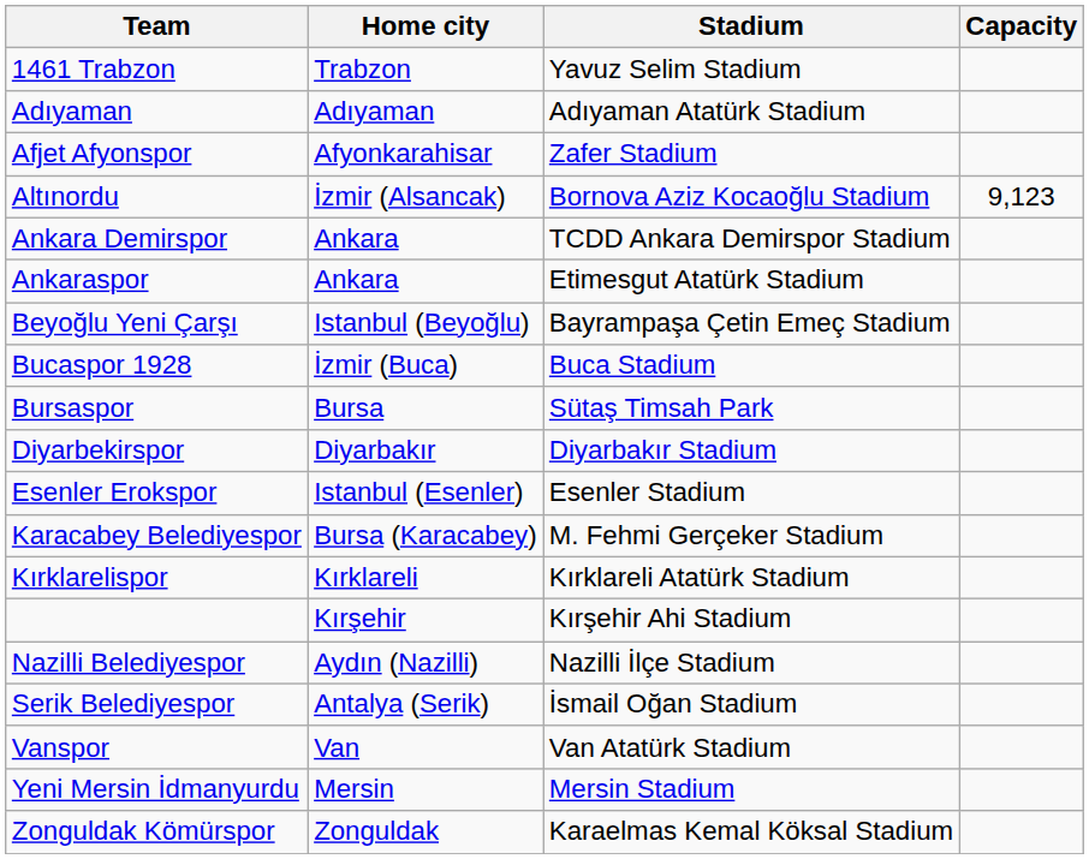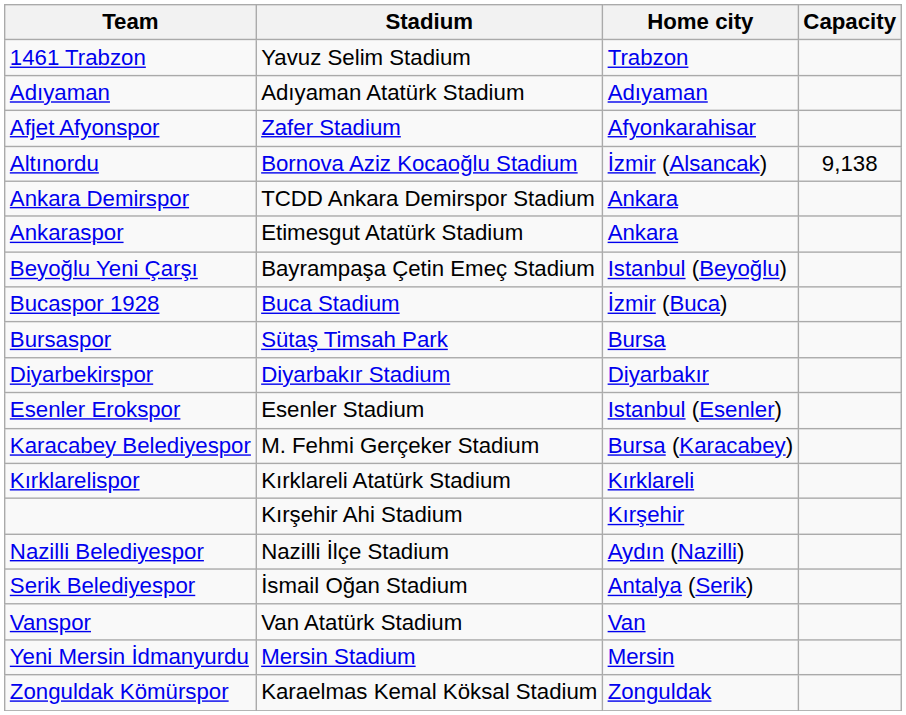 <table class="wikitable sortable" style="text-align: left;">
 <tr>
 <th>Team</th>
+<th>Stadium</th>
 <th>Home city</th>
-<th>Stadium</th>
 <th>Capacity</th>
 </tr>
 <tr>
 <td><a href='#'>1461 Trabzon</a></td>
+<td>Yavuz Selim Stadium</td>
 <td><a href='#'>Trabzon</a></td>
-<td>Yavuz Selim Stadium</td>
 <td align=center></td>
 </tr>
 <tr>
 <td><a href='#'>Adıyaman</a></td>
+<td>Adıyaman Atatürk Stadium</td>
 <td><a href='#'>Adıyaman</a></td>
-<td>Adıyaman Atatürk Stadium</td>
 <td align=center></td>
 </tr>
 <tr>
 <td><a href='#'>Afjet Afyonspor</a></td>
+<td><a href='#'>Zafer Stadium</a></td>
 <td><a href='#'>Afyonkarahisar</a></td>
-<td><a href='#'>Zafer Stadium</a></td>
 <td align=center></td>
 </tr>
 <tr>
 <td><a href='#'>Altınordu</a></td>
+<td><a href='#'>Bornova Aziz Kocaoğlu Stadium</a></td>
 <td><a href='#'>İzmir</a> (<a href='#'>Alsancak</a>)</td>
-<td><a href='#'>Bornova Aziz Kocaoğlu Stadium</a></td>
-<td align="center">9,123</td>
+<td align="center">9,138</td>
 </tr>
 <tr>
 <td><a href='#'>Ankara Demirspor</a></td>
+<td>TCDD Ankara Demirspor Stadium</td>
 <td><a href='#'>Ankara</a></td>
-<td>TCDD Ankara Demirspor Stadium</td>
 <td align=center></td>
 </tr>
 <tr>
 <td><a href='#'>Ankaraspor</a></td>
+<td>Etimesgut Atatürk Stadium</td>
 <td><a href='#'>Ankara</a></td>
-<td>Etimesgut Atatürk Stadium</td>
 <td align=center></td>
 </tr>
 <tr>
 <td><a href='#'>Beyoğlu Yeni Çarşı</a></td>
+<td>Bayrampaşa Çetin Emeç Stadium</td>
 <td><a href='#'>Istanbul</a> (<a href='#'>Beyoğlu</a>)</td>
-<td>Bayrampaşa Çetin Emeç Stadium</td>
 <td align=center></td>
 </tr>
 <tr>
 <td><a href='#'>Bucaspor 1928</a></td>
+<td><a href='#'>Buca Stadium</a></td>
 <td><a href='#'>İzmir</a> (<a href='#'>Buca</a>)</td>
-<td><a href='#'>Buca Stadium</a></td>
 <td align=center></td>
 </tr>
 <tr>
 <td><a href='#'>Bursaspor</a></td>
+<td><a href='#'>Sütaş Timsah Park</a></td>
 <td><a href='#'>Bursa</a></td>
-<td><a href='#'>Sütaş Timsah Park</a></td>
 <td align=center></td>
 </tr>
 <tr>
 <td><a href='#'>Diyarbekirspor</a></td>
+<td><a href='#'>Diyarbakır Stadium</a></td>
 <td><a href='#'>Diyarbakır</a></td>
-<td><a href='#'>Diyarbakır Stadium</a></td>
 <td align=center></td>
 </tr>
 <tr>
 <td><a href='#'>Esenler Erokspor</a></td>
+<td>Esenler Stadium</td>
 <td><a href='#'>Istanbul</a> (<a href='#'>Esenler</a>)</td>
-<td>Esenler Stadium</td>
 <td align=center></td>
 </tr>
 <tr>
 <td><a href='#'>Karacabey Belediyespor</a></td>
+<td>M. Fehmi Gerçeker Stadium</td>
 <td><a href='#'>Bursa</a> (<a href='#'>Karacabey</a>)</td>
-<td>M. Fehmi Gerçeker Stadium</td>
 <td align=center></td>
 </tr>
 <tr>
 <td><a href='#'>Kırklarelispor</a></td>
+<td>Kırklareli Atatürk Stadium</td>
 <td><a href='#'>Kırklareli</a></td>
-<td>Kırklareli Atatürk Stadium</td>
 <td align=center></td>
 </tr>
 <tr>
 <td></td>
+<td>Kırşehir Ahi Stadium</td>
 <td><a href='#'>Kırşehir</a></td>
-<td>Kırşehir Ahi Stadium</td>
 <td align=center></td>
 </tr>
 <tr>
 <td><a href='#'>Nazilli Belediyespor</a></td>
+<td>Nazilli İlçe Stadium</td>
 <td><a href='#'>Aydın</a> (<a href='#'>Nazilli</a>)</td>
-<td>Nazilli İlçe Stadium</td>
 <td align=center></td>
 </tr>
 <tr>
 <td><a href='#'>Serik Belediyespor</a></td>
+<td>İsmail Oğan Stadium</td>
 <td><a href='#'>Antalya</a> (<a href='#'>Serik</a>)</td>
-<td>İsmail Oğan Stadium</td>
 <td align=center></td>
 </tr>
 <tr>
 <td><a href='#'>Vanspor</a></td>
+<td>Van Atatürk Stadium</td>
 <td><a href='#'>Van</a></td>
-<td>Van Atatürk Stadium</td>
 <td align=center></td>
 </tr>
 <tr>
 <td><a href='#'>Yeni Mersin İdmanyurdu</a></td>
+<td><a href='#'>Mersin Stadium</a></td>
 <td><a href='#'>Mersin</a></td>
-<td><a href='#'>Mersin Stadium</a></td>
 <td align=center></td>
 </tr>
 <tr>
 <td><a href='#'>Zonguldak Kömürspor</a></td>
+<td>Karaelmas Kemal Köksal Stadium</td>
 <td><a href='#'>Zonguldak</a></td>
-<td>Karaelmas Kemal Köksal Stadium</td>
 <td align=center></td>
 </tr>
 </table>
